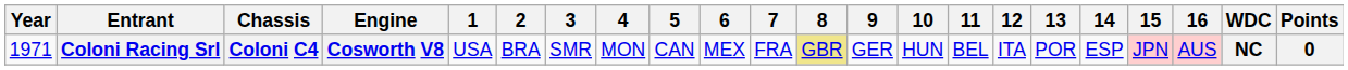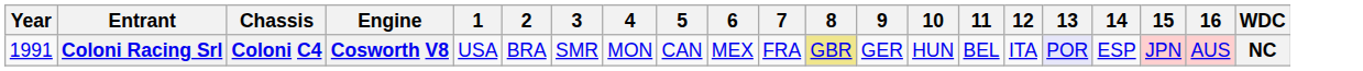 <table class="wikitable" style="text-align:center; font-size:85%">
 <tr>
 <th>Year</th>
 <th>Entrant</th>
 <th>Chassis</th>
 <th>Engine</th>
 <th>1</th>
 <th>2</th>
 <th>3</th>
 <th>4</th>
 <th>5</th>
 <th>6</th>
 <th>7</th>
 <th>8</th>
 <th>9</th>
 <th>10</th>
 <th>11</th>
 <th>12</th>
 <th>13</th>
 <th>14</th>
 <th>15</th>
 <th>16</th>
 <th>WDC</th>
-<th>Points</th>
 </tr>
 <tr>
-<td><a href='#'>1971</a></td>
+<td><a href='#'>1991</a></td>
 <th nowrap><a href='#'>Coloni Racing Srl</a></th>
 <th nowrap><a href='#'>Coloni</a> <a href='#'>C4</a></th>
 <th nowrap><a href='#'>Cosworth</a> <a href='#'>V8</a></th>
 <td><a href='#'>USA</a></td>
 <td><a href='#'>BRA</a></td>
 <td><a href='#'>SMR</a></td>
 <td><a href='#'>MON</a></td>
 <td><a href='#'>CAN</a></td>
 <td><a href='#'>MEX</a></td>
 <td><a href='#'>FRA</a></td>
 <td style="background: khaki;"><a href='#'>GBR</a></td>
 <td><a href='#'>GER</a></td>
 <td><a href='#'>HUN</a></td>
 <td><a href='#'>BEL</a></td>
 <td><a href='#'>ITA</a></td>
-<td><a href='#'>POR</a></td>
+<td style="background: lavender;"><a href='#'>POR</a></td>
 <td><a href='#'>ESP</a></td>
 <td style="background:#FFCFCF;"><a href='#'>JPN</a><br></td>
 <td style="background:#FFCFCF;"><a href='#'>AUS</a><br></td>
 <th>NC</th>
-<th>0</th>
 </tr>
 </table>
